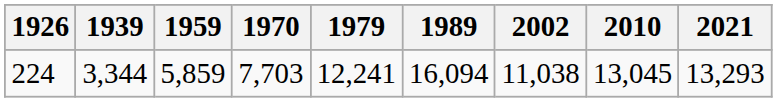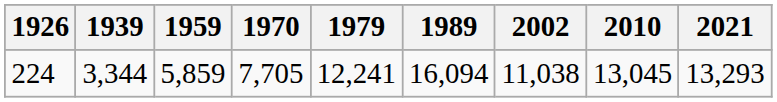 <table class="wikitable">
 <tr>
 <th>1926</th>
 <th>1939</th>
 <th>1959</th>
 <th>1970</th>
 <th>1979</th>
 <th>1989</th>
 <th>2002</th>
 <th>2010</th>
 <th>2021</th>
 </tr>
 <tr>
 <td>224</td>
 <td>3,344</td>
 <td>5,859</td>
-<td>7,703</td>
+<td>7,705</td>
 <td>12,241</td>
 <td>16,094</td>
 <td>11,038</td>
 <td>13,045</td>
 <td>13,293</td>
 </tr>
 </table>
